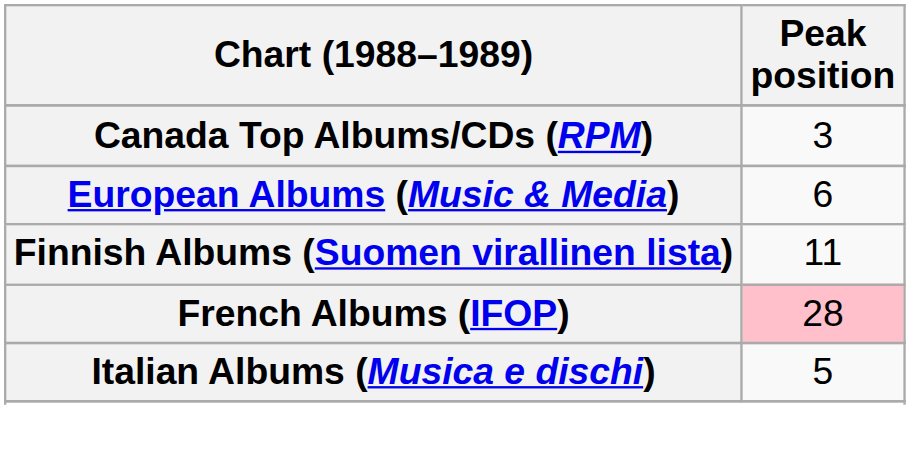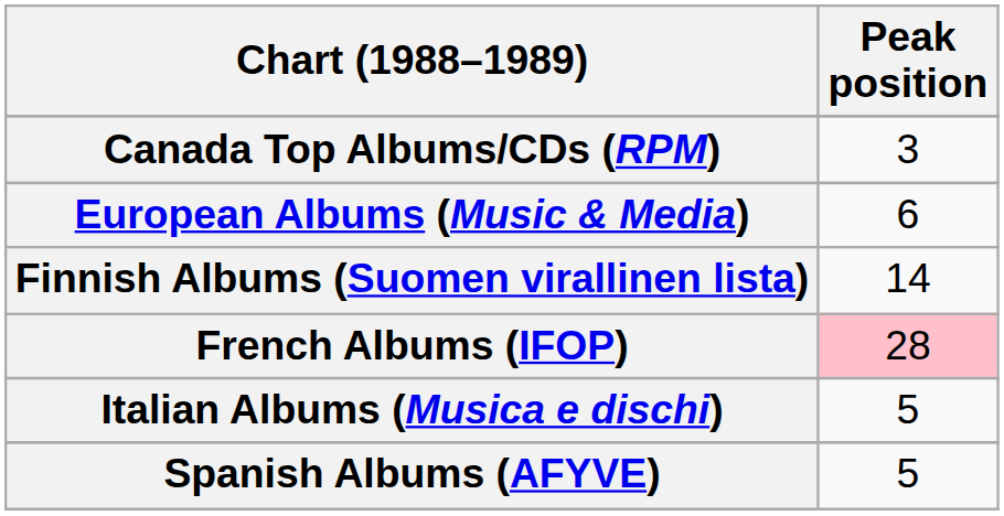 <table class="wikitable sortable plainrowheaders" style="text-align:center">
 <tr>
 <th scope="col">Chart (1988–1989)</th>
 <th scope="col">Peak<br>position</th>
 </tr>
 <tr>
 </tr>
 <tr>
 </tr>
 <tr>
 <th scope="row">Canada Top Albums/CDs (<em><a href='#'>RPM</a></em>)</th>
 <td>3</td>
 </tr>
 <tr>
 </tr>
 <tr>
 <th scope="row"><a href='#'>European Albums</a> (<em><a href='#'>Music & Media</a></em>)</th>
 <td>6</td>
 </tr>
 <tr>
 <th scope="row">Finnish Albums (<a href='#'>Suomen virallinen lista</a>)</th>
-<td>11</td>
+<td>14</td>
 </tr>
 <tr>
 <th scope="row">French Albums (<a href='#'>IFOP</a>)</th>
 <td style="background: pink;">28</td>
 </tr>
 <tr>
 </tr>
 <tr>
 <th scope="row">Italian Albums (<em><a href='#'>Musica e dischi</a></em>)</th>
 <td>5</td>
 </tr>
 <tr>
 </tr>
 <tr>
+<th scope="row">Spanish Albums (<a href='#'>AFYVE</a>)</th>
+<td>5</td>
+</tr>
+<tr>
 </tr>
 <tr>
 </tr>
 <tr>
 </tr>
 <tr>
 </tr>
 </table>
